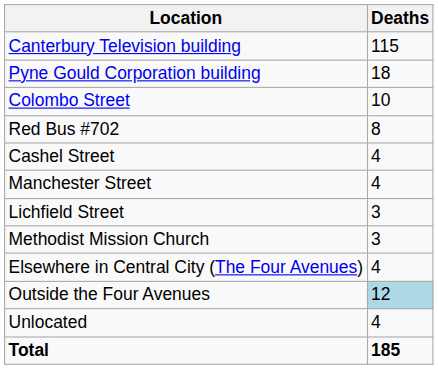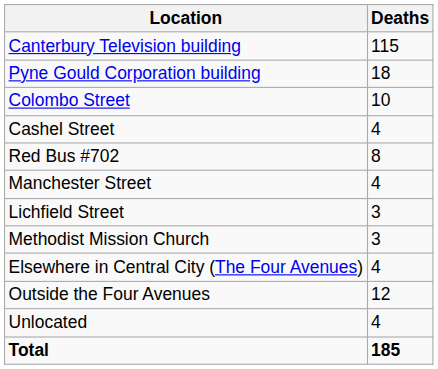 <table class="wikitable">
 <tr>
 <th>Location</th>
 <th>Deaths</th>
 </tr>
 <tr>
 <td><a href='#'>Canterbury Television building</a></td>
 <td>115</td>
 </tr>
 <tr>
 <td><a href='#'>Pyne Gould Corporation building</a></td>
 <td>18</td>
 </tr>
 <tr>
 <td><a href='#'>Colombo Street</a></td>
 <td>10</td>
 </tr>
 <tr>
+<td>Cashel Street</td>
+<td>4</td>
+</tr>
+<tr>
 <td>Red Bus #702</td>
 <td>8</td>
-</tr>
-<tr>
-<td>Cashel Street</td>
-<td>4</td>
 </tr>
 <tr>
 <td>Manchester Street</td>
 <td>4</td>
 </tr>
 <tr>
 <td>Lichfield Street</td>
 <td>3</td>
 </tr>
 <tr>
 <td>Methodist Mission Church</td>
 <td>3</td>
 </tr>
 <tr>
 <td>Elsewhere in Central City (<a href='#'>The Four Avenues</a>)</td>
 <td>4</td>
 </tr>
 <tr>
 <td>Outside the Four Avenues</td>
-<td style="background: lightblue;">12</td>
+<td>12</td>
 </tr>
 <tr>
 <td>Unlocated</td>
 <td>4</td>
 </tr>
 <tr>
 <td><strong>Total</strong></td>
 <td><strong>185</strong></td>
 </tr>
 </table>
